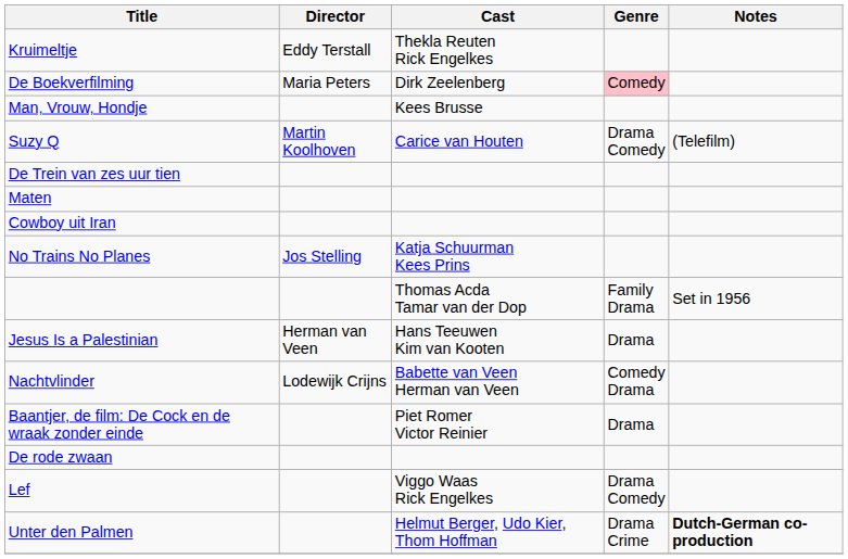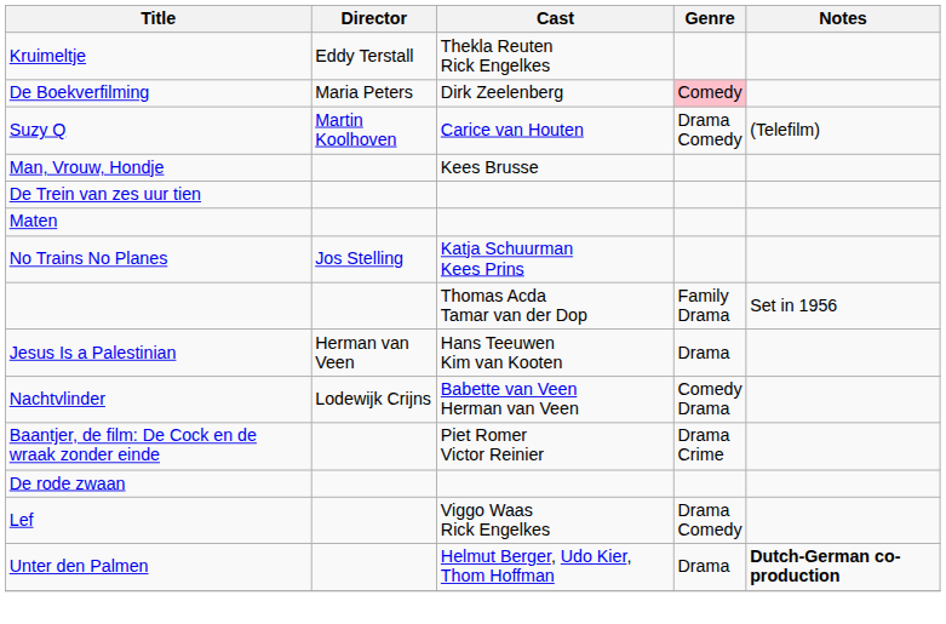 <table class="wikitable">
 <tr>
 <th>Title</th>
 <th>Director</th>
 <th>Cast</th>
 <th>Genre</th>
 <th>Notes</th>
 </tr>
 <tr>
 <td><a href='#'>Kruimeltje</a></td>
 <td>Eddy Terstall</td>
 <td>Thekla Reuten<br>Rick Engelkes</td>
 <td></td>
 <td></td>
 </tr>
 <tr>
 <td><a href='#'>De Boekverfilming</a></td>
 <td>Maria Peters</td>
 <td>Dirk Zeelenberg</td>
 <td style="background: pink;">Comedy</td>
 <td></td>
 </tr>
 <tr>
+<td><a href='#'>Suzy Q</a></td>
+<td><a href='#'>Martin Koolhoven</a></td>
+<td><a href='#'>Carice van Houten</a></td>
+<td>Drama<br>Comedy</td>
+<td>(Telefilm)</td>
+</tr>
+<tr>
 <td><a href='#'>Man, Vrouw, Hondje</a></td>
 <td></td>
 <td>Kees Brusse</td>
 <td></td>
 <td></td>
-</tr>
-<tr>
-<td><a href='#'>Suzy Q</a></td>
-<td><a href='#'>Martin Koolhoven</a></td>
-<td><a href='#'>Carice van Houten</a></td>
-<td>Drama<br>Comedy</td>
-<td>(Telefilm)</td>
 </tr>
 <tr>
 <td><a href='#'>De Trein van zes uur tien</a></td>
 <td></td>
 <td></td>
 <td></td>
 <td></td>
 </tr>
 <tr>
 <td><a href='#'>Maten</a></td>
-<td></td>
-<td></td>
-<td></td>
-<td></td>
-</tr>
-<tr>
-<td><a href='#'>Cowboy uit Iran</a></td>
 <td></td>
 <td></td>
 <td></td>
 <td></td>
 </tr>
 <tr>
 <td><a href='#'>No Trains No Planes</a></td>
 <td><a href='#'>Jos Stelling</a></td>
 <td><a href='#'>Katja Schuurman</a><br><a href='#'>Kees Prins</a></td>
 <td></td>
 <td></td>
 </tr>
 <tr>
 <td></td>
 <td></td>
 <td>Thomas Acda<br>Tamar van der Dop</td>
 <td>Family<br>Drama</td>
 <td>Set in 1956</td>
 </tr>
 <tr>
 <td><a href='#'>Jesus Is a Palestinian</a></td>
 <td>Herman van Veen</td>
 <td>Hans Teeuwen<br>Kim van Kooten</td>
 <td>Drama</td>
 <td></td>
 </tr>
 <tr>
 <td><a href='#'>Nachtvlinder</a></td>
 <td>Lodewijk Crijns</td>
 <td><a href='#'>Babette van Veen</a><br>Herman van Veen</td>
 <td>Comedy<br>Drama</td>
 <td></td>
 </tr>
 <tr>
 <td><a href='#'>Baantjer, de film: De Cock en de wraak zonder einde</a></td>
 <td></td>
 <td>Piet Romer<br>Victor Reinier</td>
-<td>Drama</td>
+<td>Drama<br>Crime</td>
 <td></td>
 </tr>
 <tr>
 <td><a href='#'>De rode zwaan</a></td>
 <td></td>
 <td></td>
 <td></td>
 <td></td>
 </tr>
 <tr>
 <td><a href='#'>Lef</a></td>
 <td></td>
 <td>Viggo Waas<br>Rick Engelkes</td>
 <td>Drama<br>Comedy</td>
 <td></td>
 </tr>
 <tr>
 <td><a href='#'>Unter den Palmen</a></td>
 <td></td>
 <td><a href='#'>Helmut Berger</a>, <a href='#'>Udo Kier</a>, <a href='#'>Thom Hoffman</a></td>
-<td>Drama<br>Crime</td>
+<td>Drama</td>
 <td><strong>Dutch-German co-production</strong></td>
 </tr>
 <tr>
 </tr>
 </table>
